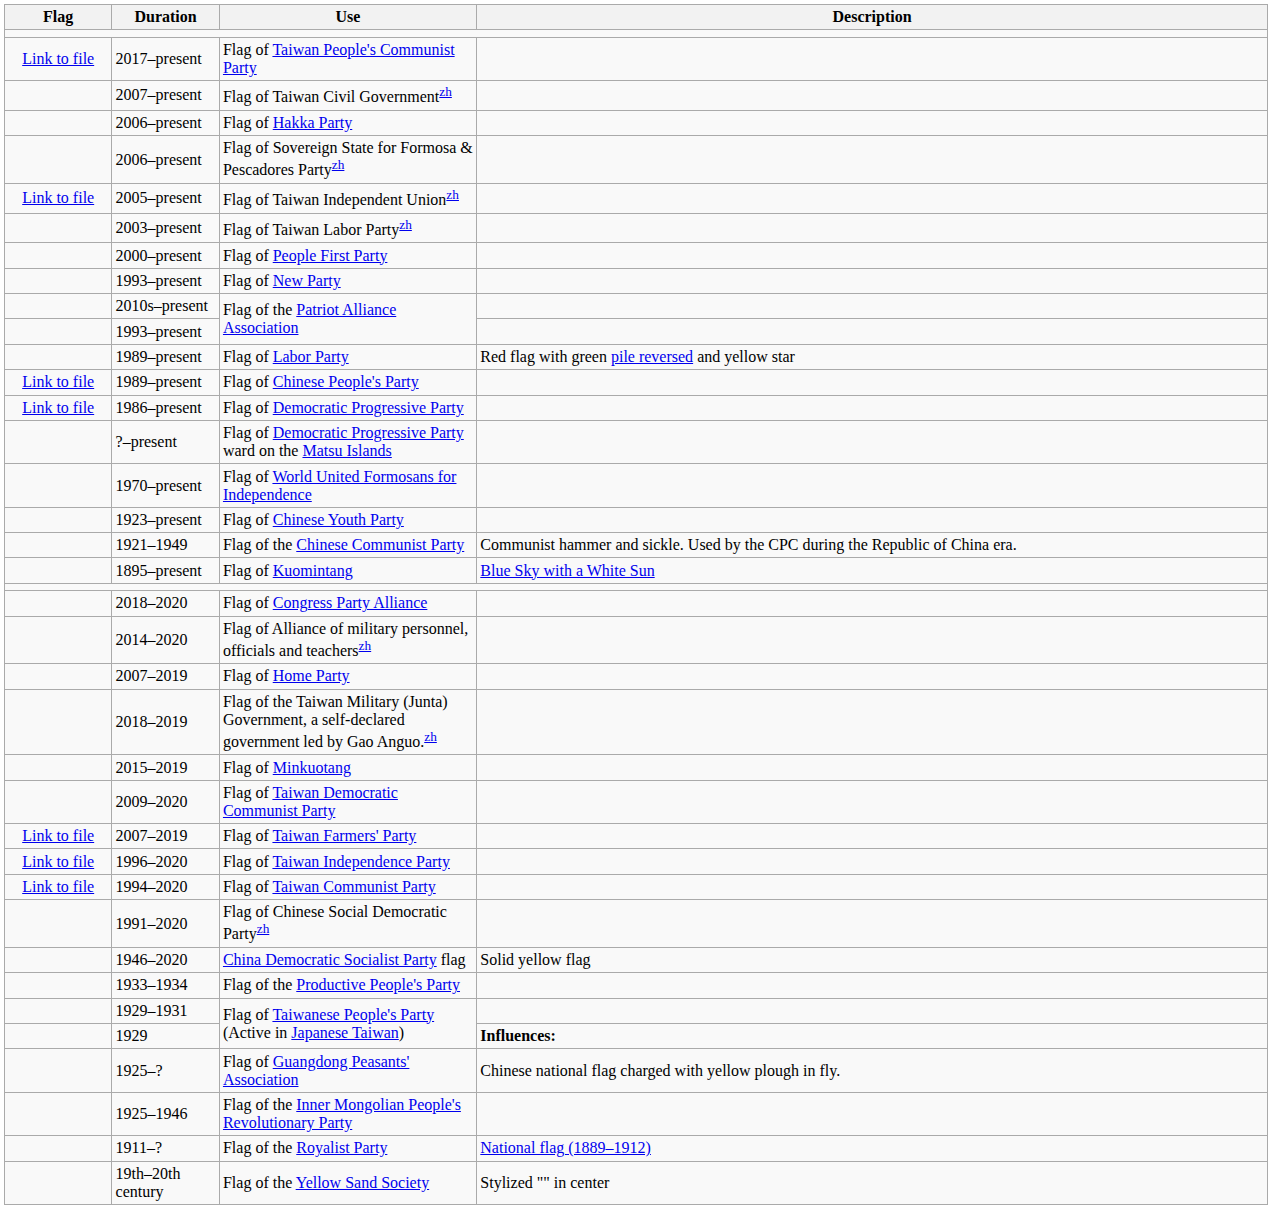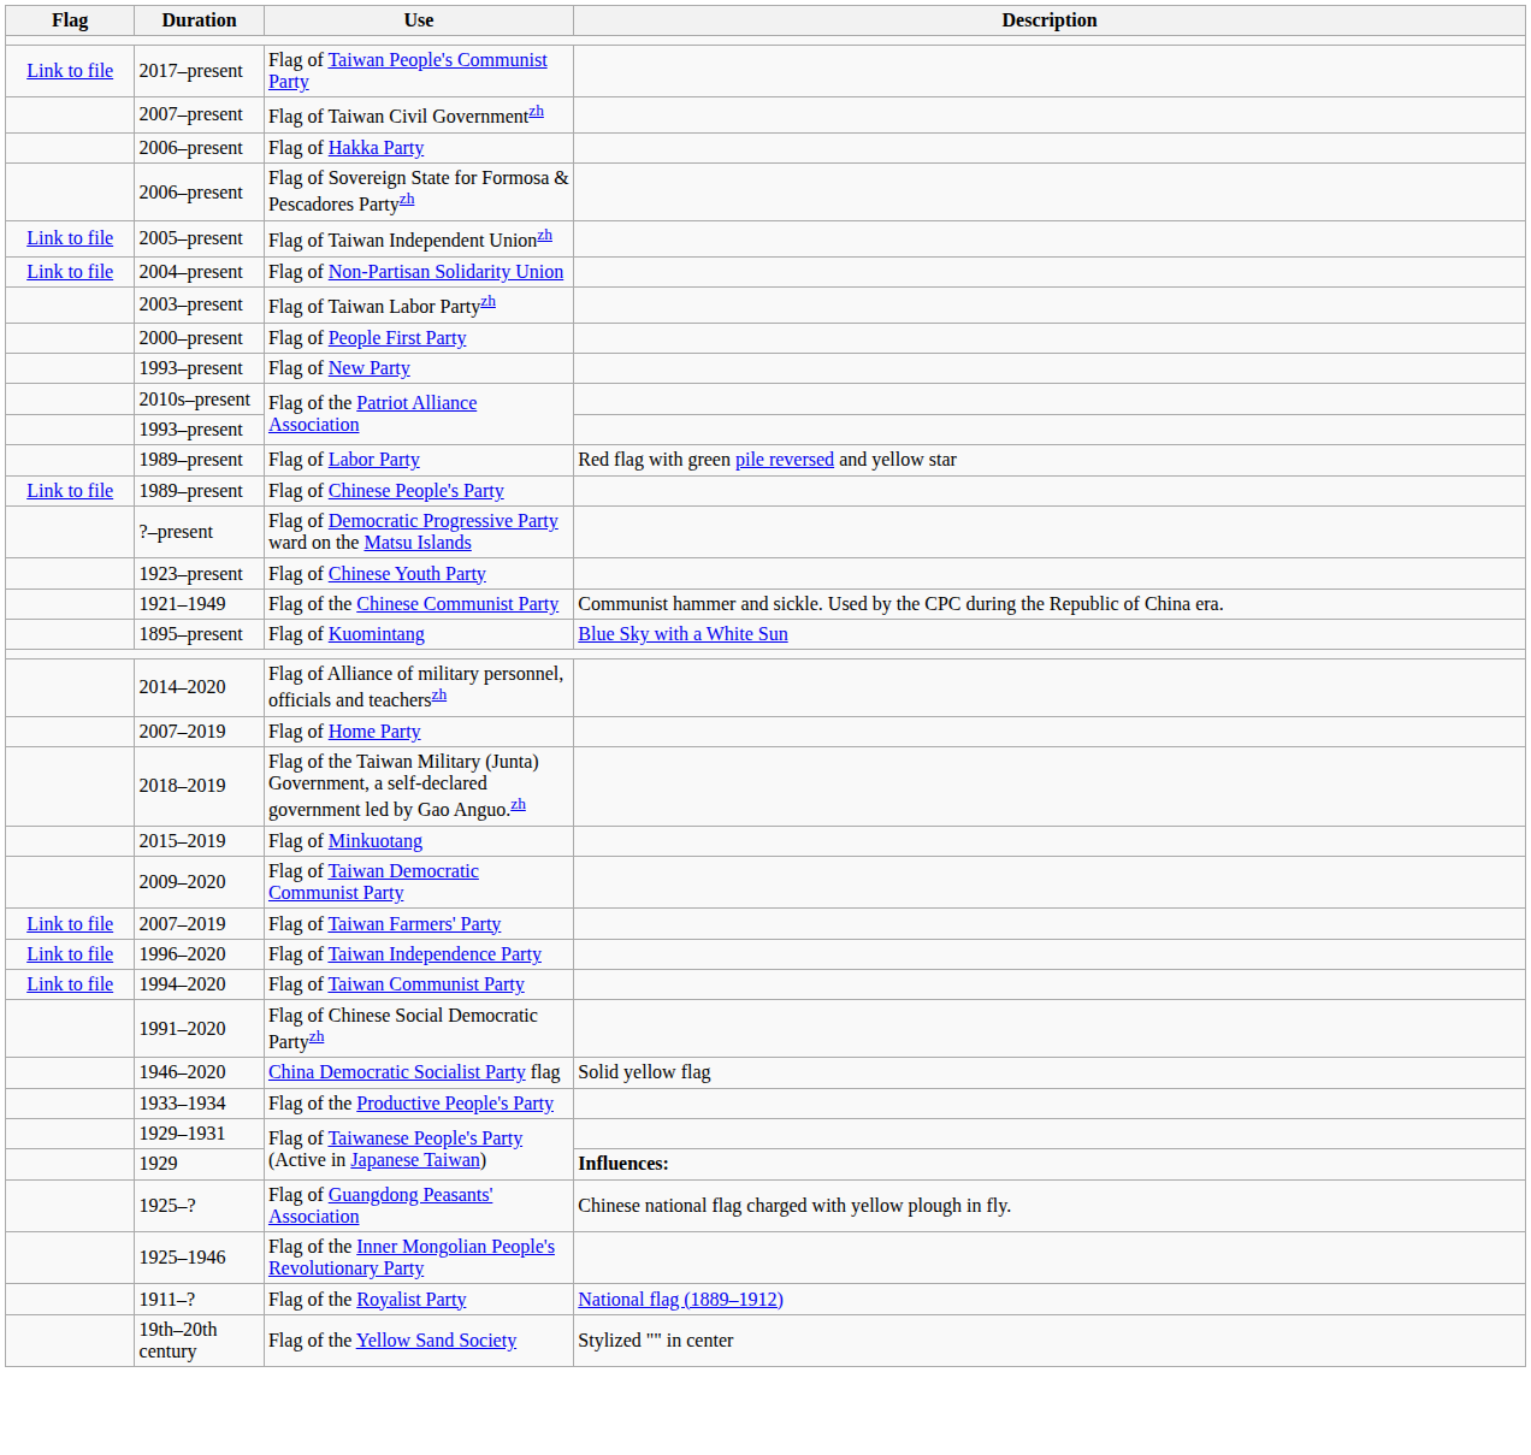 <table class="wikitable" width="100%">
 <tr>
 <th style="width:100px;">Flag</th>
 <th style="width:100px;">Duration</th>
 <th style="width:250px;">Use</th>
 <th style="min-width:250px">Description</th>
 </tr>
 <tr>
 <td colspan="4"></td>
 </tr>
 <tr>
 <td style="text-align:center;"><a href='#'>Link to file</a></td>
 <td>2017–present</td>
 <td>Flag of <a href='#'>Taiwan People's Communist Party</a></td>
 <td></td>
 </tr>
 <tr>
 <td></td>
 <td>2007–present</td>
 <td>Flag of Taiwan Civil Government<sup><a href='#'>zh</a></sup></td>
 <td></td>
 </tr>
 <tr>
 <td></td>
 <td>2006–present</td>
 <td>Flag of <a href='#'>Hakka Party</a></td>
 <td></td>
 </tr>
 <tr>
 <td></td>
 <td>2006–present</td>
 <td>Flag of Sovereign State for Formosa & Pescadores Party<sup><a href='#'>zh</a></sup></td>
 <td></td>
 </tr>
 <tr>
 <td style="text-align:center;"><a href='#'>Link to file</a></td>
 <td>2005–present</td>
 <td>Flag of Taiwan Independent Union<sup><a href='#'>zh</a></sup></td>
+<td></td>
+</tr>
+<tr>
+<td style="text-align:center;"><a href='#'>Link to file</a></td>
+<td>2004–present</td>
+<td>Flag of <a href='#'>Non-Partisan Solidarity Union</a></td>
 <td></td>
 </tr>
 <tr>
 <td></td>
 <td>2003–present</td>
 <td>Flag of Taiwan Labor Party<sup><a href='#'>zh</a></sup></td>
 <td></td>
 </tr>
 <tr>
 <td></td>
 <td>2000–present</td>
 <td>Flag of <a href='#'>People First Party</a></td>
 <td></td>
 </tr>
 <tr>
 <td></td>
 <td>1993–present</td>
 <td>Flag of <a href='#'>New Party</a></td>
 <td></td>
 </tr>
 <tr>
 <td></td>
 <td>2010s–present</td>
 <td rowspan="2">Flag of the <a href='#'>Patriot Alliance Association</a></td>
 <td></td>
 </tr>
 <tr>
 <td></td>
 <td>1993–present</td>
 </tr>
 <tr>
 <td></td>
 <td>1989–present</td>
 <td>Flag of <a href='#'>Labor Party</a></td>
 <td>Red flag with green <a href='#'>pile reversed</a> and yellow star</td>
 </tr>
 <tr>
 <td style="text-align:center;"><a href='#'>Link to file</a></td>
 <td>1989–present</td>
 <td>Flag of <a href='#'>Chinese People's Party</a></td>
 <td></td>
 </tr>
 <tr>
-<td style="text-align:center;"><a href='#'>Link to file</a></td>
-<td>1986–present</td>
-<td>Flag of <a href='#'>Democratic Progressive Party</a></td>
-<td></td>
-</tr>
-<tr>
 <td></td>
 <td>?–present</td>
 <td>Flag of <a href='#'>Democratic Progressive Party</a> ward on the <a href='#'>Matsu Islands</a></td>
-<td></td>
-</tr>
-<tr>
-<td></td>
-<td>1970–present</td>
-<td>Flag of <a href='#'>World United Formosans for Independence</a></td>
 <td></td>
 </tr>
 <tr>
 <td></td>
 <td>1923–present</td>
 <td>Flag of <a href='#'>Chinese Youth Party</a></td>
 <td></td>
 </tr>
 <tr>
 <td></td>
 <td>1921–1949</td>
 <td>Flag of the <a href='#'>Chinese Communist Party</a></td>
 <td>Communist hammer and sickle. Used by the CPC during the Republic of China era.</td>
 </tr>
 <tr>
 <td></td>
 <td>1895–present</td>
 <td>Flag of <a href='#'>Kuomintang</a></td>
 <td><a href='#'>Blue Sky with a White Sun</a></td>
 </tr>
 <tr>
 <td colspan="4"></td>
-</tr>
-<tr>
-<td></td>
-<td>2018–2020</td>
-<td>Flag of <a href='#'>Congress Party Alliance</a></td>
-<td></td>
 </tr>
 <tr>
 <td></td>
 <td>2014–2020</td>
 <td>Flag of Alliance of military personnel, officials and teachers<sup><a href='#'>zh</a></sup></td>
 <td></td>
 </tr>
 <tr>
 <td></td>
 <td>2007–2019</td>
 <td>Flag of <a href='#'>Home Party</a></td>
 <td></td>
 </tr>
 <tr>
 <td></td>
 <td>2018–2019</td>
 <td>Flag of the Taiwan Military (Junta) Government, a self-declared government led by Gao Anguo.<sup><a href='#'>zh</a></sup></td>
 <td></td>
 </tr>
 <tr>
 <td></td>
 <td>2015–2019</td>
 <td>Flag of <a href='#'>Minkuotang</a></td>
 <td></td>
 </tr>
 <tr>
 <td></td>
 <td>2009–2020</td>
 <td>Flag of <a href='#'>Taiwan Democratic Communist Party</a></td>
 <td></td>
 </tr>
 <tr>
 <td style="text-align:center;"><a href='#'>Link to file</a></td>
 <td>2007–2019</td>
 <td>Flag of <a href='#'>Taiwan Farmers' Party</a></td>
 <td></td>
 </tr>
 <tr>
 <td style="text-align:center;"><a href='#'>Link to file</a></td>
 <td>1996–2020</td>
 <td>Flag of <a href='#'>Taiwan Independence Party</a></td>
 <td></td>
 </tr>
 <tr>
 <td style="text-align:center;"><a href='#'>Link to file</a></td>
 <td>1994–2020</td>
 <td>Flag of <a href='#'>Taiwan Communist Party</a></td>
 <td></td>
 </tr>
 <tr>
 <td></td>
 <td>1991–2020</td>
 <td>Flag of Chinese Social Democratic Party<sup><a href='#'>zh</a></sup></td>
 <td></td>
 </tr>
 <tr>
 <td></td>
 <td>1946–2020</td>
 <td><a href='#'>China Democratic Socialist Party</a> flag</td>
 <td>Solid yellow flag</td>
 </tr>
 <tr>
 <td></td>
 <td>1933–1934</td>
 <td>Flag of the <a href='#'>Productive People's Party</a></td>
 <td></td>
 </tr>
 <tr>
 <td></td>
 <td>1929–1931</td>
 <td rowspan="2">Flag of <a href='#'>Taiwanese People's Party</a> (Active in <a href='#'>Japanese Taiwan</a>)</td>
 <td></td>
 </tr>
 <tr>
 <td></td>
 <td>1929</td>
 <td><strong>Influences:</strong> </td>
 </tr>
 <tr>
 <td></td>
 <td>1925–?</td>
 <td>Flag of <a href='#'>Guangdong Peasants' Association</a></td>
 <td>Chinese national flag charged with yellow plough in fly.</td>
 </tr>
 <tr>
 <td></td>
 <td>1925–1946</td>
 <td>Flag of the <a href='#'>Inner Mongolian People's Revolutionary Party</a></td>
 <td></td>
 </tr>
 <tr>
 <td></td>
 <td>1911–?</td>
 <td>Flag of the <a href='#'>Royalist Party</a></td>
 <td><a href='#'>National flag (1889–1912)</a></td>
 </tr>
 <tr>
 <td></td>
 <td>19th–20th century</td>
 <td>Flag of the <a href='#'>Yellow Sand Society</a></td>
 <td>Stylized "" in center</td>
 </tr>
 </table>
